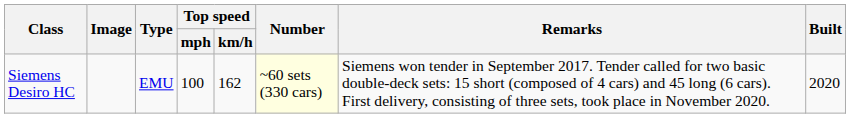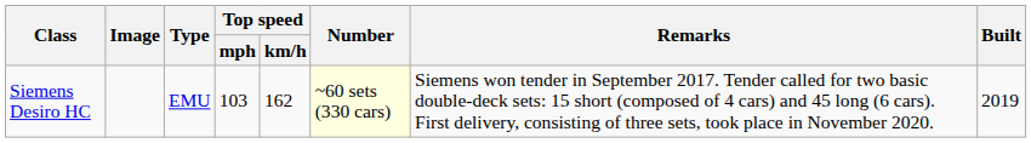 <table class="wikitable">
 <tr style="background:#f9f9f9;">
 <th rowspan="2">Class</th>
 <th rowspan="2">Image</th>
 <th rowspan="2">Type</th>
 <th colspan="2">Top speed</th>
 <th rowspan="2">Number</th>
 <th rowspan="2">Remarks</th>
 <th rowspan="2">Built</th>
 </tr>
 <tr style="background:#f9f9f9;">
 <th>mph</th>
 <th>km/h</th>
 </tr>
 <tr>
 <td><a href='#'>Siemens Desiro HC</a></td>
 <td></td>
 <td><a href='#'>EMU</a></td>
-<td>100</td>
+<td>103</td>
 <td>162</td>
 <td style="background: lightyellow;">~60 sets (330 cars)</td>
 <td>Siemens won tender in September 2017. Tender called for two basic double-deck sets: 15 short (composed of 4 cars) and 45 long (6 cars). First delivery, consisting of three sets, took place in November 2020.</td>
-<td>2020</td>
+<td>2019</td>
 </tr>
 </table>
